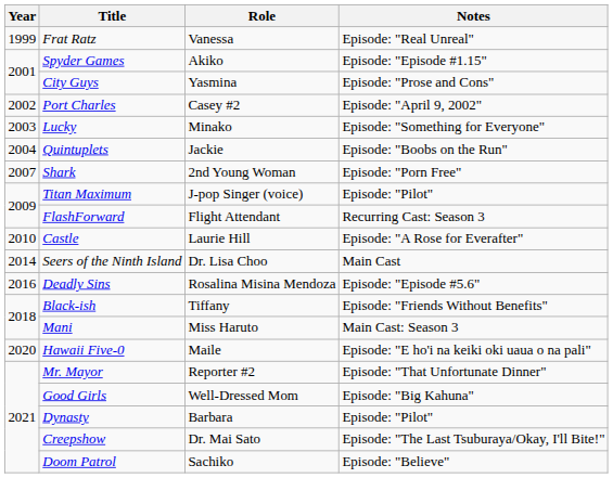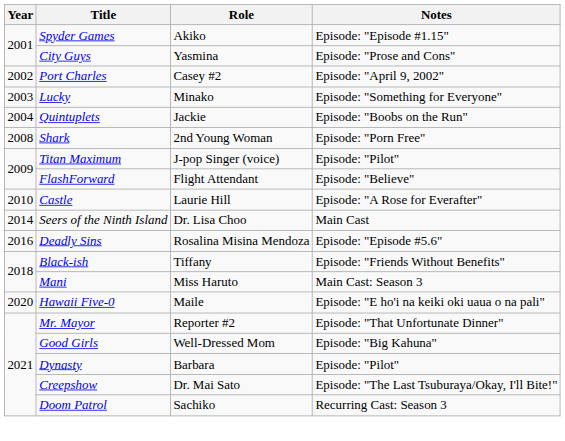 <table class="wikitable sortable">
 <tr>
 <th>Year</th>
 <th>Title</th>
 <th>Role</th>
 <th>Notes</th>
-</tr>
-<tr>
-<td>1999</td>
-<td><em>Frat Ratz</em></td>
-<td>Vanessa</td>
-<td>Episode: "Real Unreal"</td>
 </tr>
 <tr>
 <td rowspan="2">2001</td>
 <td><em><a href='#'>Spyder Games</a></em></td>
 <td>Akiko</td>
 <td>Episode: "Episode #1.15"</td>
 </tr>
 <tr>
 <td><em><a href='#'>City Guys</a></em></td>
 <td>Yasmina</td>
 <td>Episode: "Prose and Cons"</td>
 </tr>
 <tr>
 <td>2002</td>
 <td><em><a href='#'>Port Charles</a></em></td>
 <td>Casey #2</td>
 <td>Episode: "April 9, 2002"</td>
 </tr>
 <tr>
 <td>2003</td>
 <td><em><a href='#'>Lucky</a></em></td>
 <td>Minako</td>
 <td>Episode: "Something for Everyone"</td>
 </tr>
 <tr>
 <td>2004</td>
 <td><em><a href='#'>Quintuplets</a></em></td>
 <td>Jackie</td>
 <td>Episode: "Boobs on the Run"</td>
 </tr>
 <tr>
-<td>2007</td>
+<td>2008</td>
 <td><em><a href='#'>Shark</a></em></td>
 <td>2nd Young Woman</td>
 <td>Episode: "Porn Free"</td>
 </tr>
 <tr>
 <td rowspan="2">2009</td>
 <td><em><a href='#'>Titan Maximum</a></em></td>
 <td>J-pop Singer (voice)</td>
 <td>Episode: "Pilot"</td>
 </tr>
 <tr>
 <td><em><a href='#'>FlashForward</a></em></td>
 <td>Flight Attendant</td>
-<td>Recurring Cast: Season 3</td>
+<td>Episode: "Believe"</td>
 </tr>
 <tr>
 <td>2010</td>
 <td><em><a href='#'>Castle</a></em></td>
 <td>Laurie Hill</td>
 <td>Episode: "A Rose for Everafter"</td>
 </tr>
 <tr>
 <td>2014</td>
 <td><em>Seers of the Ninth Island</em></td>
 <td>Dr. Lisa Choo</td>
 <td>Main Cast</td>
 </tr>
 <tr>
 <td>2016</td>
 <td><em><a href='#'>Deadly Sins</a></em></td>
 <td>Rosalina Misina Mendoza</td>
 <td>Episode: "Episode #5.6"</td>
 </tr>
 <tr>
 <td rowspan="2">2018</td>
 <td><em><a href='#'>Black-ish</a></em></td>
 <td>Tiffany</td>
 <td>Episode: "Friends Without Benefits"</td>
 </tr>
 <tr>
 <td><em><a href='#'>Mani</a></em></td>
 <td>Miss Haruto</td>
 <td>Main Cast: Season 3</td>
 </tr>
 <tr>
 <td>2020</td>
 <td><em><a href='#'>Hawaii Five-0</a></em></td>
 <td>Maile</td>
 <td>Episode: "E ho'i na keiki oki uaua o na pali"</td>
 </tr>
 <tr>
 <td rowspan="5">2021</td>
 <td><em><a href='#'>Mr. Mayor</a></em></td>
 <td>Reporter #2</td>
 <td>Episode: "That Unfortunate Dinner"</td>
 </tr>
 <tr>
 <td><em><a href='#'>Good Girls</a></em></td>
 <td>Well-Dressed Mom</td>
 <td>Episode: "Big Kahuna"</td>
 </tr>
 <tr>
 <td><em><a href='#'>Dynasty</a></em></td>
 <td>Barbara</td>
 <td>Episode: "Pilot"</td>
 </tr>
 <tr>
 <td><em><a href='#'>Creepshow</a></em></td>
 <td>Dr. Mai Sato</td>
 <td>Episode: "The Last Tsuburaya/Okay, I'll Bite!"</td>
 </tr>
 <tr>
 <td><em><a href='#'>Doom Patrol</a></em></td>
 <td>Sachiko</td>
-<td>Episode: "Believe"</td>
+<td>Recurring Cast: Season 3</td>
 </tr>
 </table>
